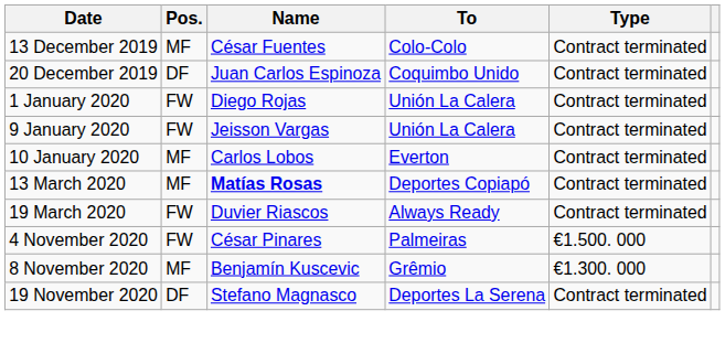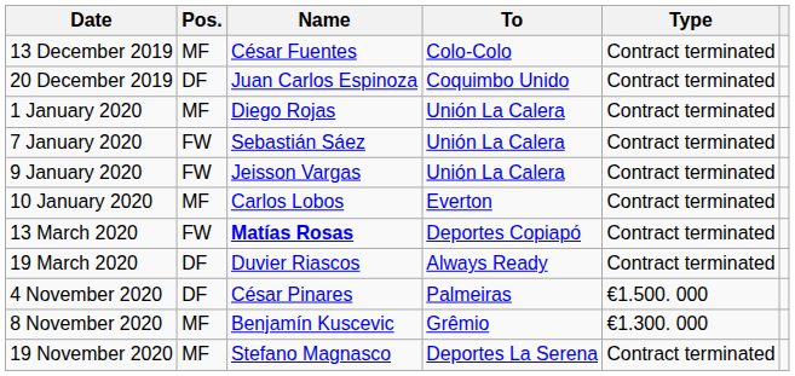 <table class="wikitable">
 <tr>
 <th>Date</th>
 <th>Pos.</th>
 <th>Name</th>
 <th>To</th>
 <th>Type</th>
 <th></th>
 </tr>
 <tr>
 <td>13 December 2019</td>
 <td>MF</td>
 <td> <a href='#'>César Fuentes</a></td>
 <td><a href='#'>Colo-Colo</a></td>
 <td>Contract terminated</td>
 <td></td>
 </tr>
 <tr>
 <td>20 December 2019</td>
 <td>DF</td>
 <td> <a href='#'>Juan Carlos Espinoza</a></td>
 <td><a href='#'>Coquimbo Unido</a></td>
 <td>Contract terminated</td>
 <td></td>
 </tr>
 <tr>
 <td>1 January 2020</td>
+<td>MF</td>
+<td> <a href='#'>Diego Rojas</a></td>
+<td><a href='#'>Unión La Calera</a></td>
+<td>Contract terminated</td>
+<td></td>
+</tr>
+<tr>
+<td>7 January 2020</td>
 <td>FW</td>
-<td> <a href='#'>Diego Rojas</a></td>
+<td> <a href='#'>Sebastián Sáez</a></td>
 <td><a href='#'>Unión La Calera</a></td>
 <td>Contract terminated</td>
 <td></td>
 </tr>
 <tr>
 <td>9 January 2020</td>
 <td>FW</td>
 <td> <a href='#'>Jeisson Vargas</a></td>
 <td><a href='#'>Unión La Calera</a></td>
 <td>Contract terminated</td>
 <td></td>
 </tr>
 <tr>
 <td>10 January 2020</td>
 <td>MF</td>
 <td> <a href='#'>Carlos Lobos</a></td>
 <td><a href='#'>Everton</a></td>
 <td>Contract terminated</td>
 <td></td>
 </tr>
 <tr>
 <td>13 March 2020</td>
-<td>MF</td>
+<td>FW</td>
 <td><strong> <a href='#'>Matías Rosas</a></strong></td>
 <td><a href='#'>Deportes Copiapó</a></td>
 <td>Contract terminated</td>
 <td></td>
 </tr>
 <tr>
 <td>19 March 2020</td>
-<td>FW</td>
+<td>DF</td>
 <td> <a href='#'>Duvier Riascos</a></td>
 <td> <a href='#'>Always Ready</a></td>
 <td>Contract terminated</td>
 <td></td>
 </tr>
 <tr>
 <td>4 November 2020</td>
-<td>FW</td>
+<td>DF</td>
 <td> <a href='#'>César Pinares</a></td>
 <td> <a href='#'>Palmeiras</a></td>
 <td>€1.500. 000</td>
 <td></td>
 </tr>
 <tr>
 <td>8 November 2020</td>
 <td>MF</td>
 <td> <a href='#'>Benjamín Kuscevic</a></td>
 <td> <a href='#'>Grêmio</a></td>
 <td>€1.300. 000</td>
 <td></td>
 </tr>
 <tr>
 <td>19 November 2020</td>
-<td>DF</td>
+<td>MF</td>
 <td> <a href='#'>Stefano Magnasco</a></td>
 <td><a href='#'>Deportes La Serena</a></td>
 <td>Contract terminated</td>
 <td></td>
 </tr>
 </table>
